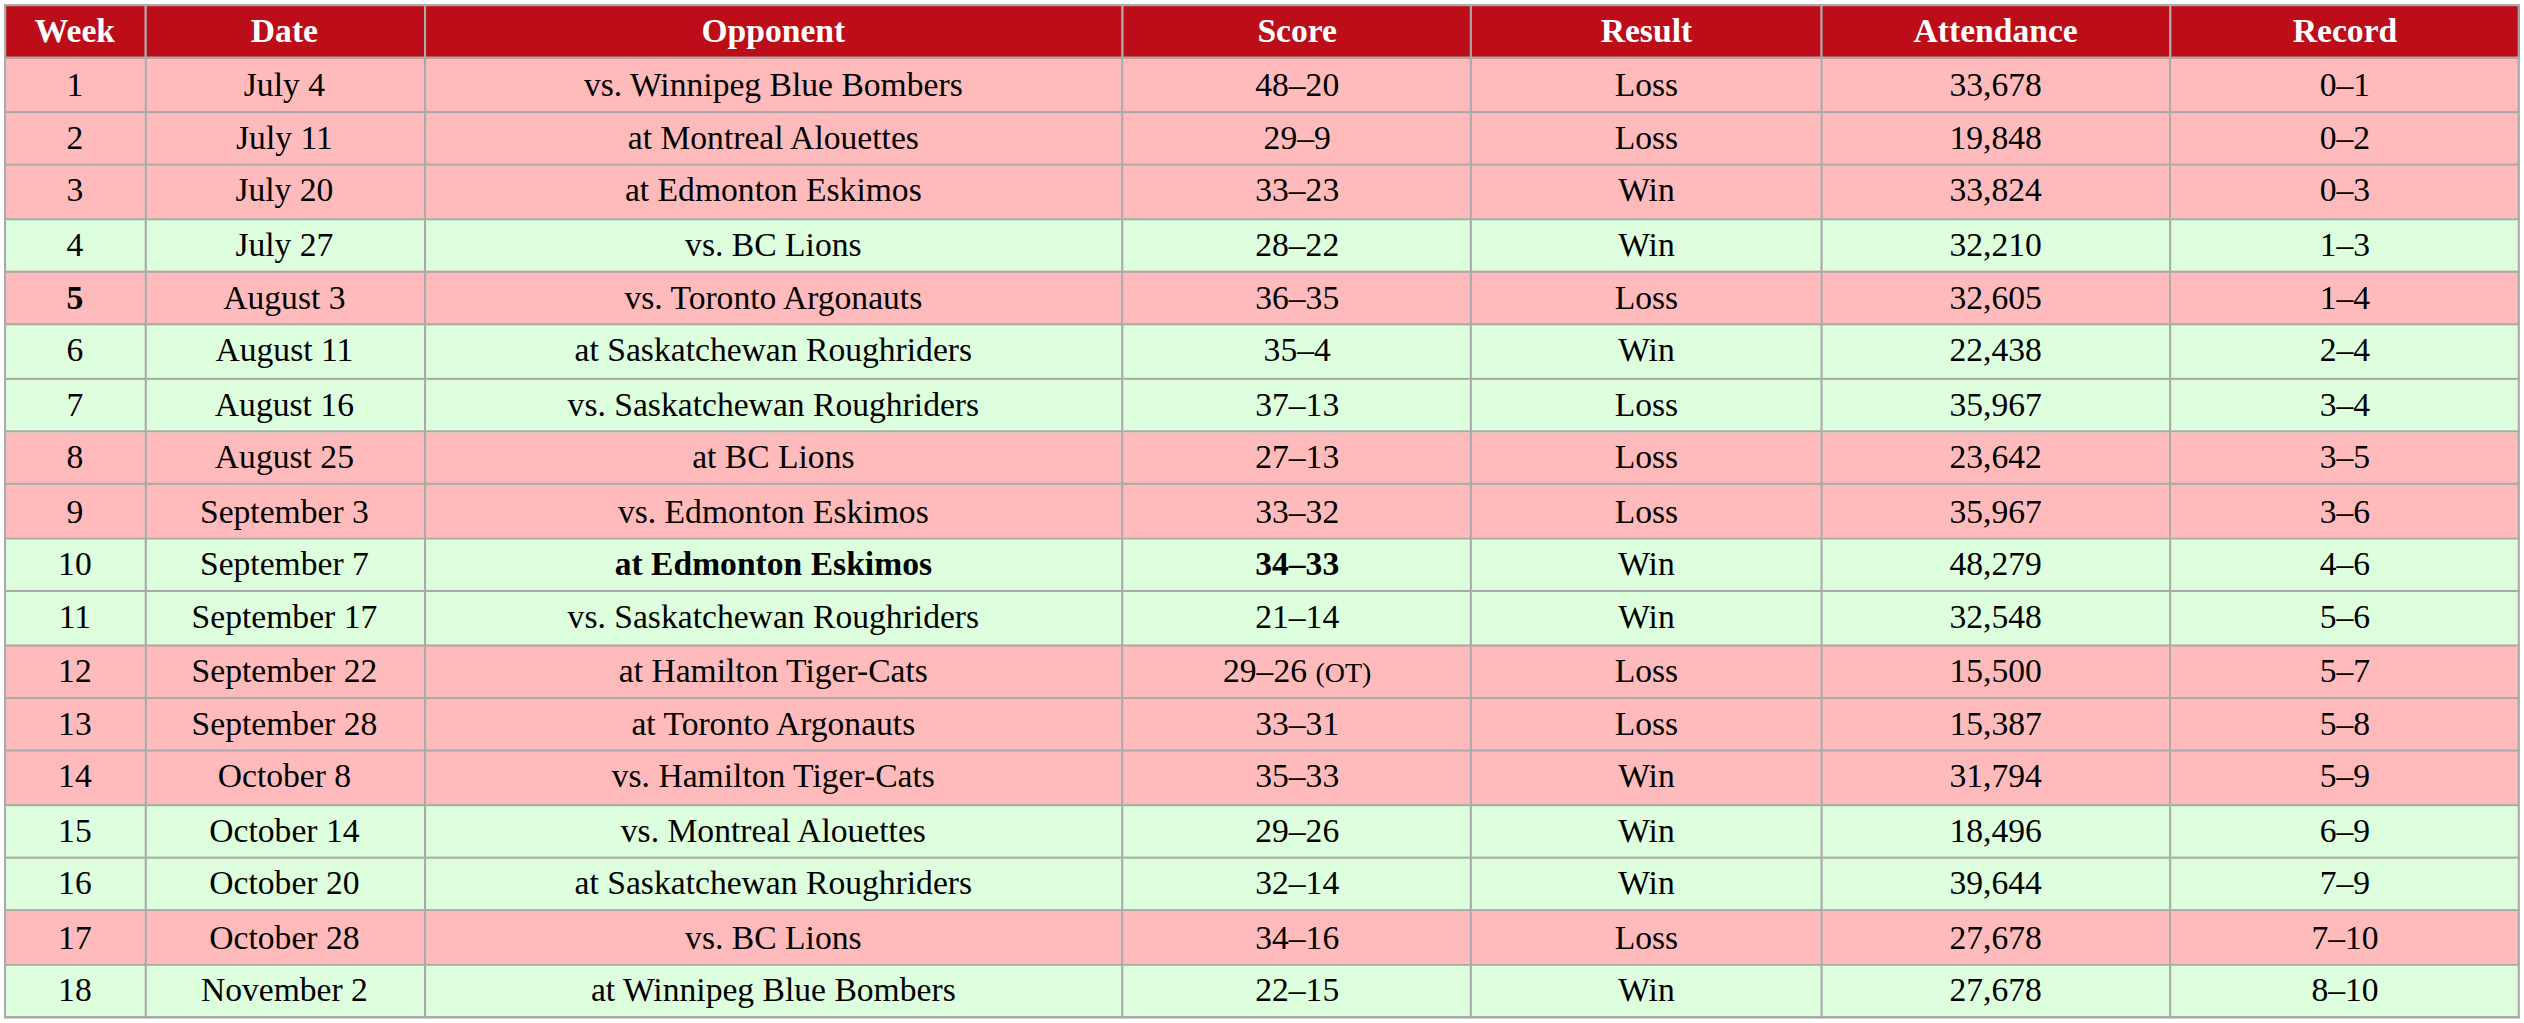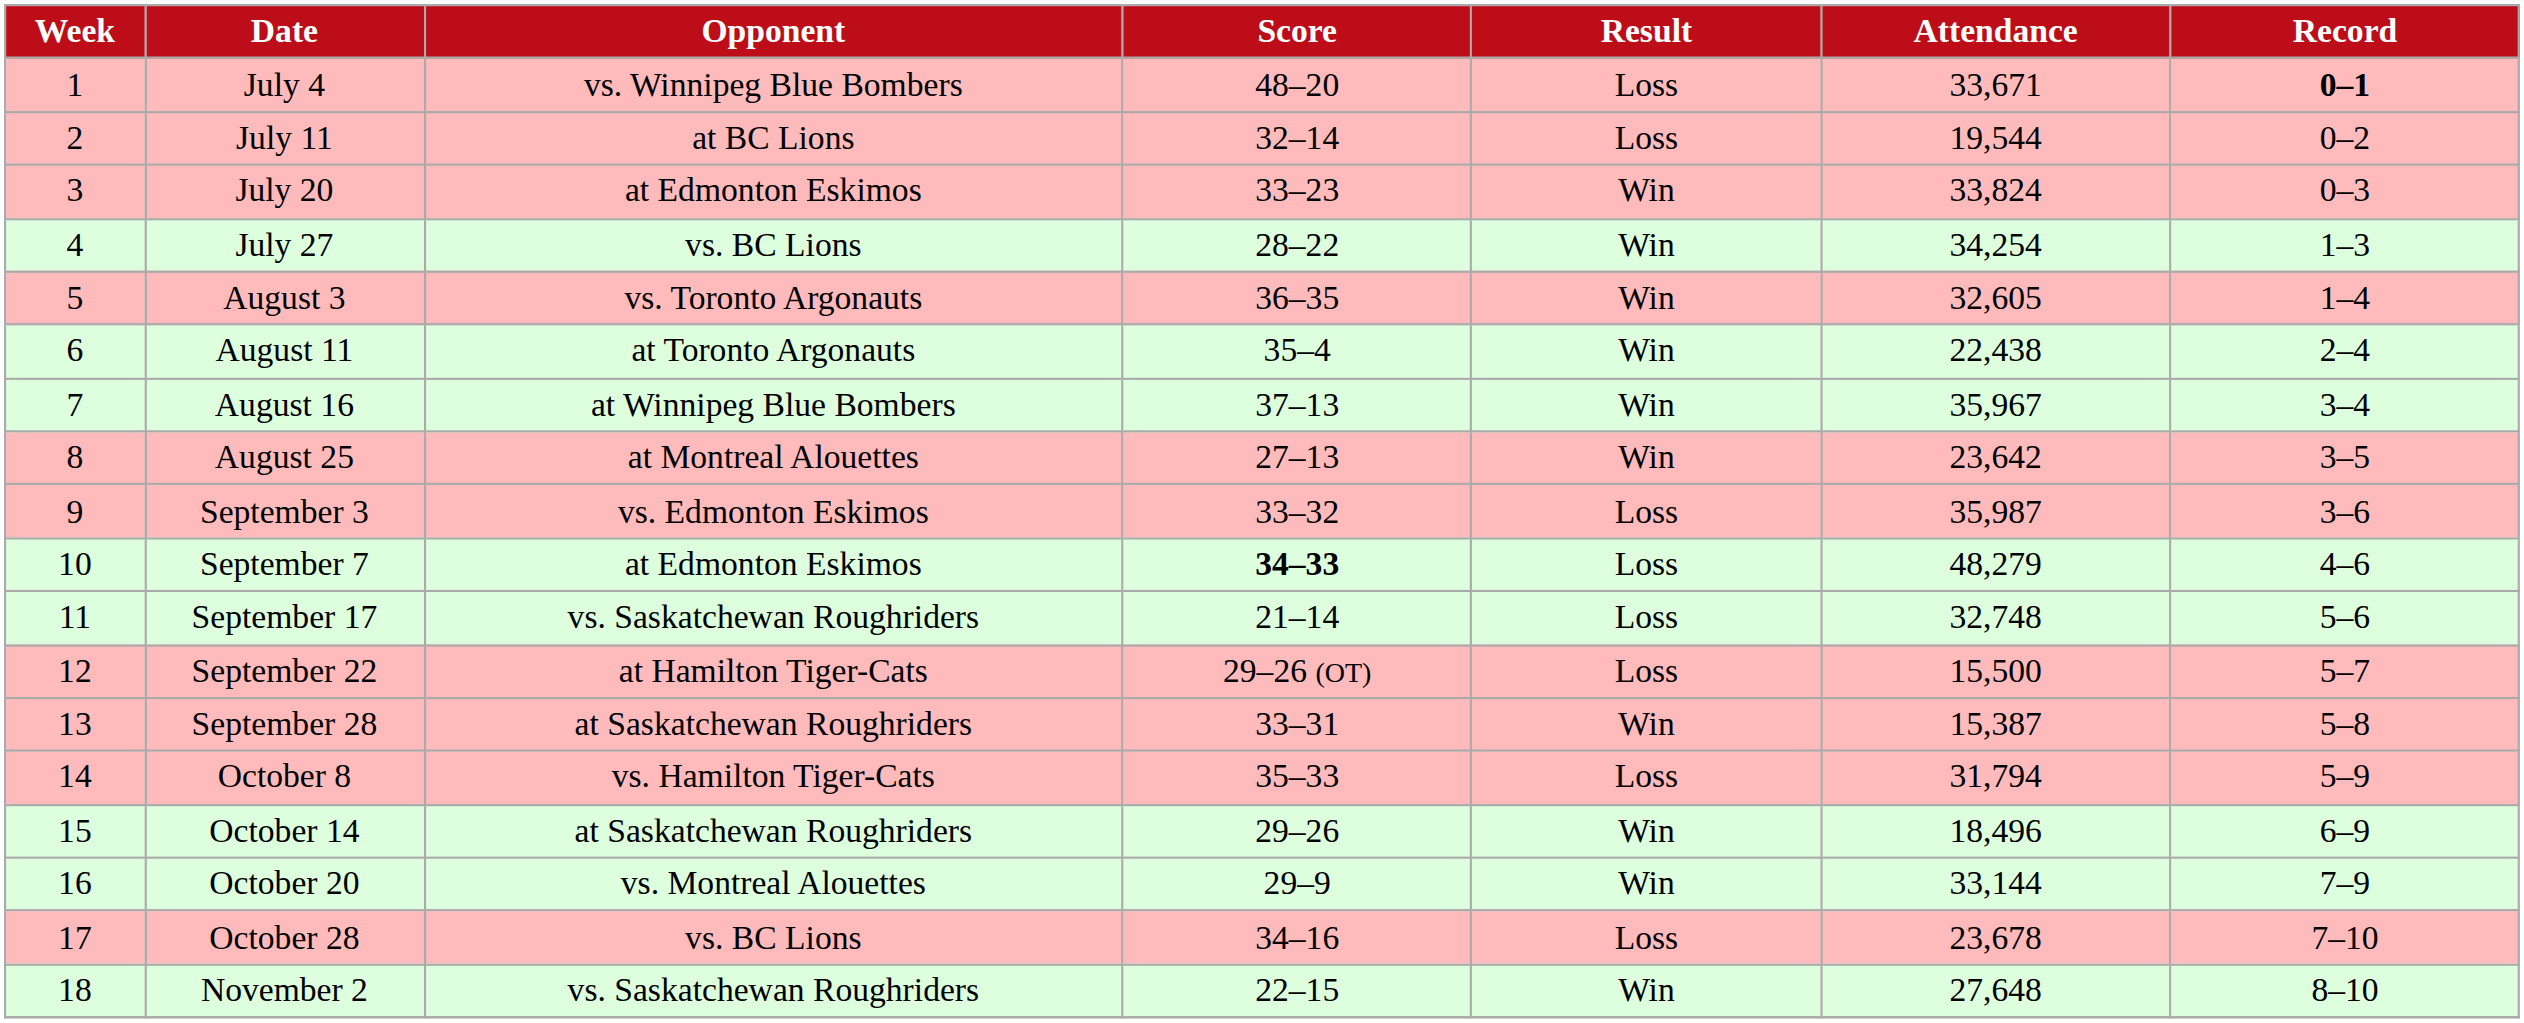 <table class="wikitable sortable">
 <tr>
 <th style="background:#bd0d18;color:#FFFFFF;"  width="4%">Week</th>
 <th style="background:#bd0d18;color:#FFFFFF;"  width="8%">Date</th>
 <th style="background:#bd0d18;color:#FFFFFF;"  width="20%">Opponent</th>
 <th style="background:#bd0d18;color:#FFFFFF;"  width="10%">Score</th>
 <th style="background:#bd0d18;color:#FFFFFF;"  width="10%">Result</th>
 <th style="background:#bd0d18;color:#FFFFFF;"  width="10%">Attendance</th>
 <th style="background:#bd0d18;color:#FFFFFF;"  width="10%">Record</th>
 </tr>
 <tr align="center" bgcolor="#ffbbbb">
 <td>1</td>
 <td>July 4</td>
 <td>vs. Winnipeg Blue Bombers</td>
 <td>48–20</td>
 <td>Loss</td>
-<td>33,678</td>
-<td>0–1</td>
+<td>33,671</td>
+<td><strong>0–1</strong></td>
 </tr>
 <tr align="center" bgcolor="#ffbbbb">
 <td>2</td>
 <td>July 11</td>
-<td>at Montreal Alouettes</td>
-<td>29–9</td>
+<td>at BC Lions</td>
+<td>32–14</td>
 <td>Loss</td>
-<td>19,848</td>
+<td>19,544</td>
 <td>0–2</td>
 </tr>
 <tr align="center" bgcolor="#ffbbbb">
 <td>3</td>
 <td>July 20</td>
 <td>at Edmonton Eskimos</td>
 <td>33–23</td>
 <td>Win</td>
 <td>33,824</td>
 <td>0–3</td>
 </tr>
 <tr align="center" bgcolor="#ddffdd">
 <td>4</td>
 <td>July 27</td>
 <td>vs. BC Lions</td>
 <td>28–22</td>
 <td>Win</td>
-<td>32,210</td>
+<td>34,254</td>
 <td>1–3</td>
 </tr>
 <tr align="center" bgcolor="#ffbbbb">
-<td><strong>5</strong></td>
+<td>5</td>
 <td>August 3</td>
 <td>vs. Toronto Argonauts</td>
 <td>36–35</td>
-<td>Loss</td>
+<td>Win</td>
 <td>32,605</td>
 <td>1–4</td>
 </tr>
 <tr align="center" bgcolor="#ddffdd">
 <td>6</td>
 <td>August 11</td>
-<td>at Saskatchewan Roughriders</td>
+<td>at Toronto Argonauts</td>
 <td>35–4</td>
 <td>Win</td>
 <td>22,438</td>
 <td>2–4</td>
 </tr>
 <tr align="center" bgcolor="#ddffdd">
 <td>7</td>
 <td>August 16</td>
-<td>vs. Saskatchewan Roughriders</td>
+<td>at Winnipeg Blue Bombers</td>
 <td>37–13</td>
-<td>Loss</td>
+<td>Win</td>
 <td>35,967</td>
 <td>3–4</td>
 </tr>
 <tr align="center" bgcolor="#ffbbbb">
 <td>8</td>
 <td>August 25</td>
-<td>at BC Lions</td>
+<td>at Montreal Alouettes</td>
 <td>27–13</td>
-<td>Loss</td>
+<td>Win</td>
 <td>23,642</td>
 <td>3–5</td>
 </tr>
 <tr align="center" bgcolor="#ffbbbb">
 <td>9</td>
 <td>September 3</td>
 <td>vs. Edmonton Eskimos</td>
 <td>33–32</td>
 <td>Loss</td>
-<td>35,967</td>
+<td>35,987</td>
 <td>3–6</td>
 </tr>
 <tr align="center" bgcolor="#ddffdd">
 <td>10</td>
 <td>September 7</td>
-<td><strong>at Edmonton Eskimos</strong></td>
+<td>at Edmonton Eskimos</td>
 <td><strong>34–33</strong></td>
-<td>Win</td>
+<td>Loss</td>
 <td>48,279</td>
 <td>4–6</td>
 </tr>
 <tr align="center" bgcolor="#ddffdd">
 <td>11</td>
 <td>September 17</td>
 <td>vs. Saskatchewan Roughriders</td>
 <td>21–14</td>
-<td>Win</td>
-<td>32,548</td>
+<td>Loss</td>
+<td>32,748</td>
 <td>5–6</td>
 </tr>
 <tr align="center" bgcolor="#ffbbbb">
 <td>12</td>
 <td>September 22</td>
 <td>at Hamilton Tiger-Cats</td>
 <td>29–26 <small>(OT)</small></td>
 <td>Loss</td>
 <td>15,500</td>
 <td>5–7</td>
 </tr>
 <tr align="center" bgcolor="#ffbbbb">
 <td>13</td>
 <td>September 28</td>
-<td>at Toronto Argonauts</td>
+<td>at Saskatchewan Roughriders</td>
 <td>33–31</td>
-<td>Loss</td>
+<td>Win</td>
 <td>15,387</td>
 <td>5–8</td>
 </tr>
 <tr align="center" bgcolor="#ffbbbb">
 <td>14</td>
 <td>October 8</td>
 <td>vs. Hamilton Tiger-Cats</td>
 <td>35–33</td>
-<td>Win</td>
+<td>Loss</td>
 <td>31,794</td>
 <td>5–9</td>
 </tr>
 <tr align="center" bgcolor="#ddffdd">
 <td>15</td>
 <td>October 14</td>
-<td>vs. Montreal Alouettes</td>
+<td>at Saskatchewan Roughriders</td>
 <td>29–26</td>
 <td>Win</td>
 <td>18,496</td>
 <td>6–9</td>
 </tr>
 <tr align="center" bgcolor="#ddffdd">
 <td>16</td>
 <td>October 20</td>
-<td>at Saskatchewan Roughriders</td>
-<td>32–14</td>
+<td>vs. Montreal Alouettes</td>
+<td>29–9</td>
 <td>Win</td>
-<td>39,644</td>
+<td>33,144</td>
 <td>7–9</td>
 </tr>
 <tr align="center" bgcolor="#ffbbbb">
 <td>17</td>
 <td>October 28</td>
 <td>vs. BC Lions</td>
 <td>34–16</td>
 <td>Loss</td>
-<td>27,678</td>
+<td>23,678</td>
 <td>7–10</td>
 </tr>
 <tr align="center" bgcolor="#ddffdd">
 <td>18</td>
 <td>November 2</td>
-<td>at Winnipeg Blue Bombers</td>
+<td>vs. Saskatchewan Roughriders</td>
 <td>22–15</td>
 <td>Win</td>
-<td>27,678</td>
+<td>27,648</td>
 <td>8–10</td>
 </tr>
 <tr>
 </tr>
 </table>
